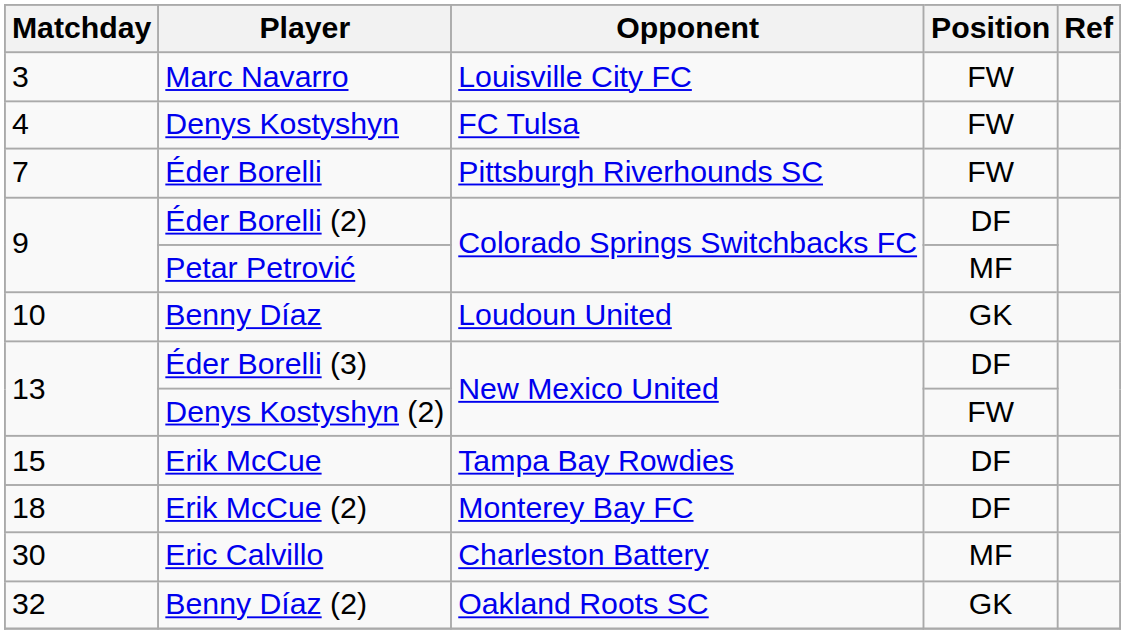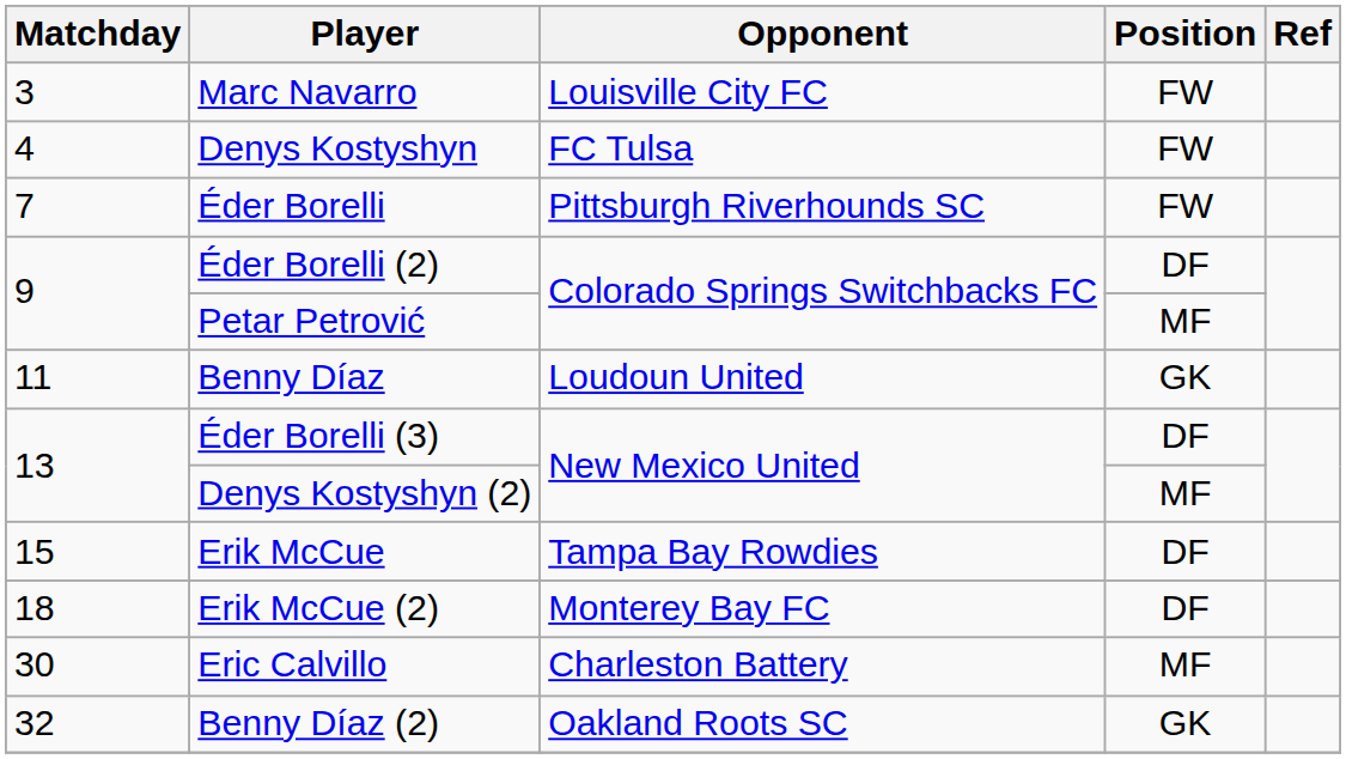 <table class=wikitable>
 <tr>
 <th>Matchday</th>
 <th>Player</th>
 <th>Opponent</th>
 <th>Position</th>
 <th>Ref</th>
 </tr>
 <tr>
 <td>3</td>
 <td> <a href='#'>Marc Navarro</a></td>
 <td><a href='#'>Louisville City FC</a></td>
 <td align=center>FW</td>
 <td></td>
 </tr>
 <tr>
 <td>4</td>
 <td> <a href='#'>Denys Kostyshyn</a></td>
 <td><a href='#'>FC Tulsa</a></td>
 <td align=center>FW</td>
 <td></td>
 </tr>
 <tr>
 <td>7</td>
 <td> <a href='#'>Éder Borelli</a></td>
 <td><a href='#'>Pittsburgh Riverhounds SC</a></td>
 <td align=center>FW</td>
 <td></td>
 </tr>
 <tr>
 <td rowspan=2>9</td>
 <td> <a href='#'>Éder Borelli</a> (2)</td>
 <td rowspan=2><a href='#'>Colorado Springs Switchbacks FC</a></td>
 <td align=center>DF</td>
 <td rowspan=2></td>
 </tr>
 <tr>
 <td> <a href='#'>Petar Petrović</a></td>
 <td align=center>MF</td>
 </tr>
 <tr>
-<td>10</td>
+<td>11</td>
 <td> <a href='#'>Benny Díaz</a></td>
 <td><a href='#'>Loudoun United</a></td>
 <td align=center>GK</td>
 <td></td>
 </tr>
 <tr>
 <td rowspan=2>13</td>
 <td> <a href='#'>Éder Borelli</a> (3)</td>
 <td rowspan=2><a href='#'>New Mexico United</a></td>
 <td align=center>DF</td>
 <td rowspan=2></td>
 </tr>
 <tr>
 <td> <a href='#'>Denys Kostyshyn</a> (2)</td>
-<td align=center>FW</td>
+<td align=center>MF</td>
 </tr>
 <tr>
 <td>15</td>
 <td> <a href='#'>Erik McCue</a></td>
 <td><a href='#'>Tampa Bay Rowdies</a></td>
 <td align=center>DF</td>
 <td></td>
 </tr>
 <tr>
 <td>18</td>
 <td> <a href='#'>Erik McCue</a> (2)</td>
 <td><a href='#'>Monterey Bay FC</a></td>
 <td align=center>DF</td>
 <td></td>
 </tr>
 <tr>
 <td>30</td>
 <td> <a href='#'>Eric Calvillo</a></td>
 <td><a href='#'>Charleston Battery</a></td>
 <td align=center>MF</td>
 <td></td>
 </tr>
 <tr>
 <td>32</td>
 <td> <a href='#'>Benny Díaz</a> (2)</td>
 <td><a href='#'>Oakland Roots SC</a></td>
 <td align=center>GK</td>
 <td></td>
 </tr>
 <tr>
 </tr>
 </table>
